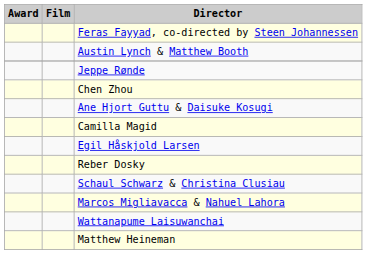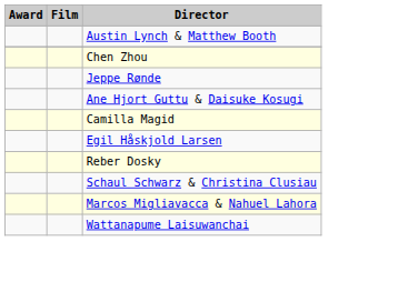 <table border="2" cellpadding="4" cellspacing="0" style="margin: 1em 1em 1em 0; background: #F9F9F9; border: 1px solid #AAAAAA; border-collapse: collapse; font-size: 95%;">
 <tr style="background:#CCCCCC" align="center">
 <th>Award</th>
 <th>Film</th>
 <th>Director</th>
-</tr>
-<tr style="background:lightyellow">
-<td></td>
-<td></td>
-<td> <a href='#'>Feras Fayyad</a>, co-directed by <a href='#'>Steen Johannessen</a></td>
 </tr>
 <tr>
 <td></td>
 <td></td>
 <td> <a href='#'>Austin Lynch</a> & <a href='#'>Matthew Booth</a></td>
 </tr>
 <tr style="background:lightyellow">
 </tr>
+<tr style="background:lightyellow">
+<td></td>
+<td></td>
+<td> Chen Zhou</td>
+</tr>
 <tr>
 <td></td>
 <td></td>
 <td> <a href='#'>Jeppe Rønde</a></td>
-</tr>
-<tr style="background:lightyellow">
-<td></td>
-<td></td>
-<td> Chen Zhou</td>
 </tr>
 <tr>
 <td></td>
 <td></td>
 <td> <a href='#'>Ane Hjort Guttu</a> & <a href='#'>Daisuke Kosugi</a></td>
 </tr>
 <tr style="background:lightyellow">
 <td></td>
 <td></td>
 <td> Camilla Magid</td>
 </tr>
 <tr>
 <td></td>
 <td></td>
 <td> <a href='#'>Egil Håskjold Larsen</a></td>
 </tr>
 <tr style="background:lightyellow">
 <td></td>
 <td></td>
 <td> Reber Dosky</td>
 </tr>
 <tr>
 <td></td>
 <td></td>
 <td> <a href='#'>Schaul Schwarz</a> & <a href='#'>Christina Clusiau</a></td>
 </tr>
 <tr style="background:lightyellow">
 <td></td>
 <td></td>
 <td> <a href='#'>Marcos Migliavacca</a> & <a href='#'>Nahuel Lahora</a></td>
 </tr>
 <tr>
 <td></td>
 <td></td>
 <td> <a href='#'>Wattanapume Laisuwanchai</a></td>
 </tr>
-<tr style="background:lightyellow">
-<td></td>
-<td></td>
-<td> Matthew Heineman</td>
-</tr>
 </table>
